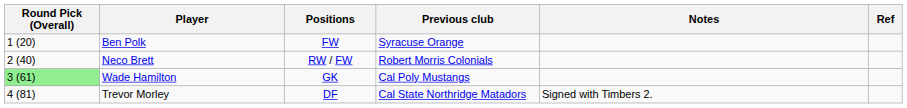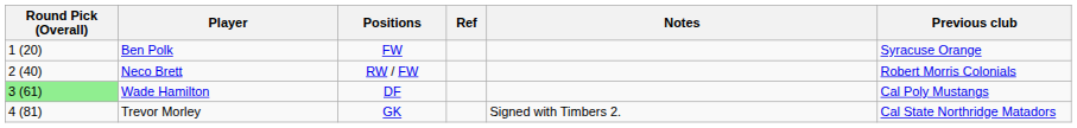 <table class="wikitable" style="text-align:left; font-size:95%;">
 <tr>
 <th style="width:125px;">Round Pick (Overall)</th>
 <th style="width:250px;">Player</th>
 <th style="width:120px;">Positions</th>
+<th style="width:40px;">Ref</th>
+<th style="width:450px;">Notes</th>
 <th style="width:220px;">Previous club</th>
-<th style="width:450px;">Notes</th>
-<th style="width:40px;">Ref</th>
 </tr>
 <tr>
 <td>1 (20)</td>
 <td><a href='#'>Ben Polk</a></td>
 <td style="text-align:center;"><a href='#'>FW</a></td>
-<td> <a href='#'>Syracuse Orange</a></td>
 <td></td>
 <td></td>
+<td> <a href='#'>Syracuse Orange</a></td>
 </tr>
 <tr>
 <td>2 (40)</td>
 <td><a href='#'>Neco Brett</a></td>
 <td style="text-align:center;"><a href='#'>RW</a> / <a href='#'>FW</a></td>
-<td> <a href='#'>Robert Morris Colonials</a></td>
 <td></td>
 <td></td>
+<td> <a href='#'>Robert Morris Colonials</a></td>
 </tr>
 <tr>
 <td style="background: lightgreen;">3 (61)</td>
 <td><a href='#'>Wade Hamilton</a></td>
-<td style="text-align:center;"><a href='#'>GK</a></td>
-<td> <a href='#'>Cal Poly Mustangs</a></td>
+<td style="text-align:center;"><a href='#'>DF</a></td>
 <td></td>
 <td></td>
+<td> <a href='#'>Cal Poly Mustangs</a></td>
 </tr>
 <tr>
 <td>4 (81)</td>
 <td>Trevor Morley</td>
-<td style="text-align:center;"><a href='#'>DF</a></td>
+<td style="text-align:center;"><a href='#'>GK</a></td>
+<td></td>
+<td>Signed with Timbers 2.</td>
 <td> <a href='#'>Cal State Northridge Matadors</a></td>
-<td>Signed with Timbers 2.</td>
-<td></td>
 </tr>
 </table>
